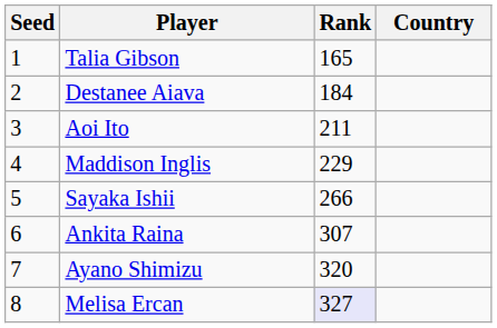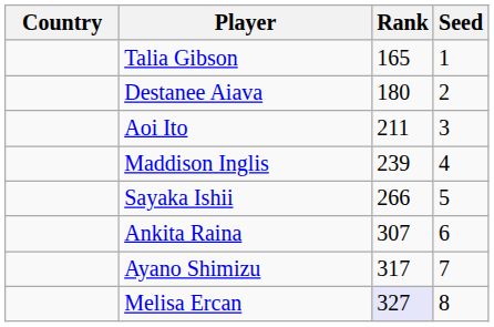 <table class="wikitable">
 <tr>
-<th>Seed</th>
+<th width="75">Country</th>
 <th width="175">Player</th>
 <th>Rank</th>
-<th width="75">Country</th>
+<th>Seed</th>
 </tr>
 <tr>
-<td>1</td>
+<td></td>
 <td><a href='#'>Talia Gibson</a></td>
 <td>165</td>
-<td></td>
+<td>1</td>
 </tr>
 <tr>
+<td></td>
+<td><a href='#'>Destanee Aiava</a></td>
+<td>180</td>
 <td>2</td>
-<td><a href='#'>Destanee Aiava</a></td>
-<td>184</td>
-<td></td>
 </tr>
 <tr>
-<td>3</td>
+<td></td>
 <td><a href='#'>Aoi Ito</a></td>
 <td>211</td>
-<td></td>
+<td>3</td>
 </tr>
 <tr>
+<td></td>
+<td><a href='#'>Maddison Inglis</a></td>
+<td>239</td>
 <td>4</td>
-<td><a href='#'>Maddison Inglis</a></td>
-<td>229</td>
-<td></td>
 </tr>
 <tr>
-<td>5</td>
+<td></td>
 <td><a href='#'>Sayaka Ishii</a></td>
 <td>266</td>
-<td></td>
+<td>5</td>
 </tr>
 <tr>
-<td>6</td>
+<td></td>
 <td><a href='#'>Ankita Raina</a></td>
 <td>307</td>
-<td></td>
+<td>6</td>
 </tr>
 <tr>
+<td></td>
+<td><a href='#'>Ayano Shimizu</a></td>
+<td>317</td>
 <td>7</td>
-<td><a href='#'>Ayano Shimizu</a></td>
-<td>320</td>
-<td></td>
 </tr>
 <tr>
-<td>8</td>
+<td></td>
 <td><a href='#'>Melisa Ercan</a></td>
 <td style="background: lavender;">327</td>
-<td></td>
+<td>8</td>
 </tr>
 </table>
